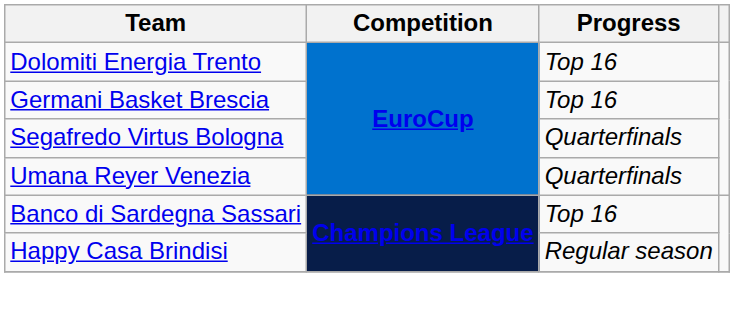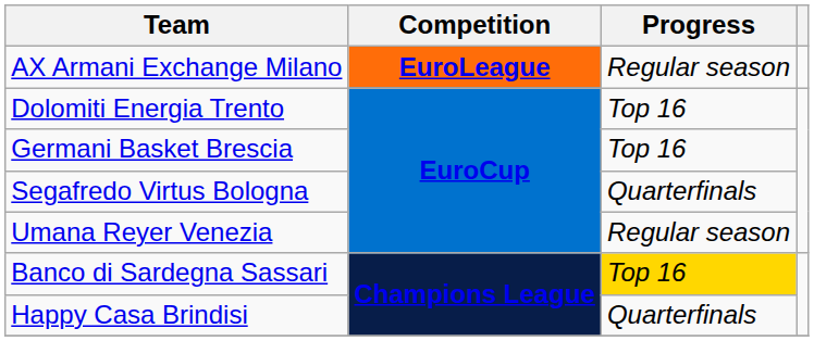 <table class="wikitable sortable">
 <tr>
 <th>Team</th>
 <th>Competition</th>
 <th>Progress</th>
 <th></th>
+</tr>
+<tr>
+<td><a href='#'>AX Armani Exchange Milano</a></td>
+<td style="background:#ff6d09;color:#ffffff;text-align:center"><strong><a href='#'><span>EuroLeague</span></a></strong></td>
+<td><em>Regular season</em></td>
+<td style="text-align:center"></td>
 </tr>
 <tr>
 <td><a href='#'>Dolomiti Energia Trento</a></td>
 <td rowspan="4" style="background-color:#0072CE;color:white;text-align:center"><strong><a href='#'><span>EuroCup</span></a></strong></td>
 <td><em>Top 16</em></td>
 <td rowspan="4" style="text-align:center"></td>
 </tr>
 <tr>
 <td><a href='#'>Germani Basket Brescia</a></td>
 <td><em>Top 16</em></td>
 </tr>
 <tr>
 <td><a href='#'>Segafredo Virtus Bologna</a></td>
 <td><em>Quarterfinals</em></td>
 </tr>
 <tr>
 <td><a href='#'>Umana Reyer Venezia</a></td>
-<td><em>Quarterfinals</em></td>
+<td><em>Regular season</em></td>
 </tr>
 <tr>
 <td><a href='#'>Banco di Sardegna Sassari</a></td>
 <td rowspan="2" style="background-color:#071D49;color:#D0D3D4;text-align:center"><strong><a href='#'><span>Champions League</span></a></strong></td>
-<td><em>Top 16</em></td>
+<td style="background: gold;"><em>Top 16</em></td>
 <td rowspan="2" style="text-align:center"></td>
 </tr>
 <tr>
 <td><a href='#'>Happy Casa Brindisi</a></td>
-<td><em>Regular season</em></td>
+<td><em>Quarterfinals</em></td>
 </tr>
 <tr>
 </tr>
 </table>
